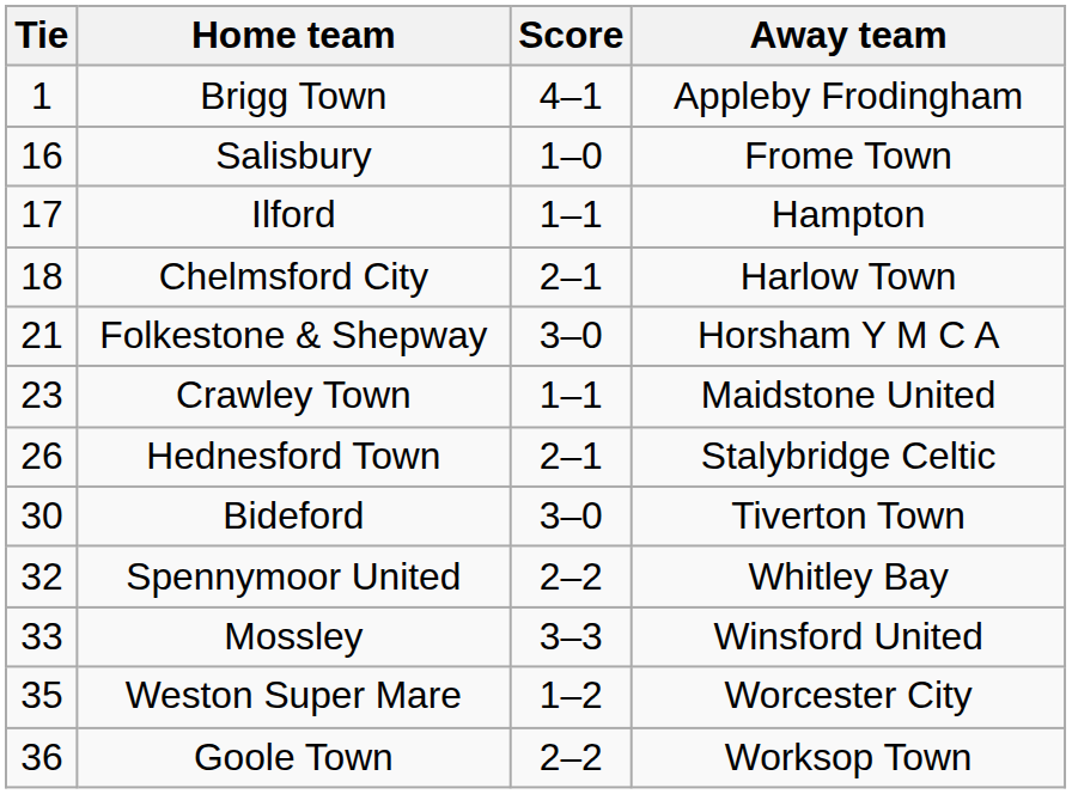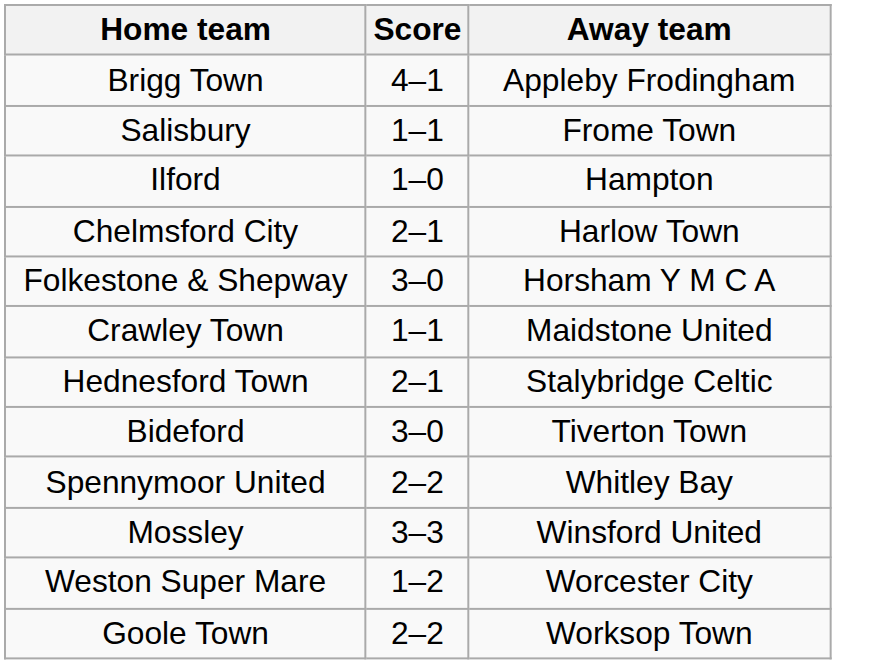 <table class="wikitable" style="text-align:center;">
 <tr>
-<th width=20>Tie</th>
 <th width=175>Home team</th>
 <th width=20>Score</th>
 <th width=175>Away team</th>
 </tr>
 <tr>
-<td>1</td>
 <td>Brigg Town</td>
 <td>4–1</td>
 <td>Appleby Frodingham</td>
 </tr>
 <tr>
-<td>16</td>
 <td>Salisbury</td>
-<td>1–0</td>
+<td>1–1</td>
 <td>Frome Town</td>
 </tr>
 <tr>
-<td>17</td>
 <td>Ilford</td>
-<td>1–1</td>
+<td>1–0</td>
 <td>Hampton</td>
 </tr>
 <tr>
-<td>18</td>
 <td>Chelmsford City</td>
 <td>2–1</td>
 <td>Harlow Town</td>
 </tr>
 <tr>
-<td>21</td>
 <td>Folkestone & Shepway</td>
 <td>3–0</td>
 <td>Horsham Y M C A</td>
 </tr>
 <tr>
-<td>23</td>
 <td>Crawley Town</td>
 <td>1–1</td>
 <td>Maidstone United</td>
 </tr>
 <tr>
-<td>26</td>
 <td>Hednesford Town</td>
 <td>2–1</td>
 <td>Stalybridge Celtic</td>
 </tr>
 <tr>
-<td>30</td>
 <td>Bideford</td>
 <td>3–0</td>
 <td>Tiverton Town</td>
 </tr>
 <tr>
-<td>32</td>
 <td>Spennymoor United</td>
 <td>2–2</td>
 <td>Whitley Bay</td>
 </tr>
 <tr>
-<td>33</td>
 <td>Mossley</td>
 <td>3–3</td>
 <td>Winsford United</td>
 </tr>
 <tr>
-<td>35</td>
 <td>Weston Super Mare</td>
 <td>1–2</td>
 <td>Worcester City</td>
 </tr>
 <tr>
-<td>36</td>
 <td>Goole Town</td>
 <td>2–2</td>
 <td>Worksop Town</td>
 </tr>
 </table>
